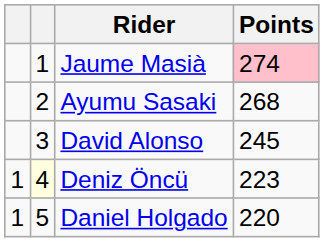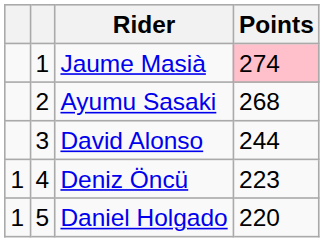 <table class="wikitable" style="font-size: 95%;">
 <tr>
 <th></th>
 <th></th>
 <th>Rider</th>
 <th>Points</th>
 </tr>
 <tr>
 <td></td>
 <td align=center>1</td>
 <td> <a href='#'>Jaume Masià</a></td>
 <td align=left style="background: pink;">274</td>
 </tr>
 <tr>
 <td></td>
 <td align=center>2</td>
 <td> <a href='#'>Ayumu Sasaki</a></td>
 <td align=left>268</td>
 </tr>
 <tr>
 <td></td>
 <td align=center>3</td>
 <td> <a href='#'>David Alonso</a></td>
-<td align=left>245</td>
+<td align=left>244</td>
 </tr>
 <tr>
 <td> 1</td>
-<td align=center style="background: lightyellow;">4</td>
+<td align=center>4</td>
 <td> <a href='#'>Deniz Öncü</a></td>
 <td align=left>223</td>
 </tr>
 <tr>
 <td> 1</td>
 <td align=center>5</td>
 <td> <a href='#'>Daniel Holgado</a></td>
 <td align=left>220</td>
 </tr>
 </table>
